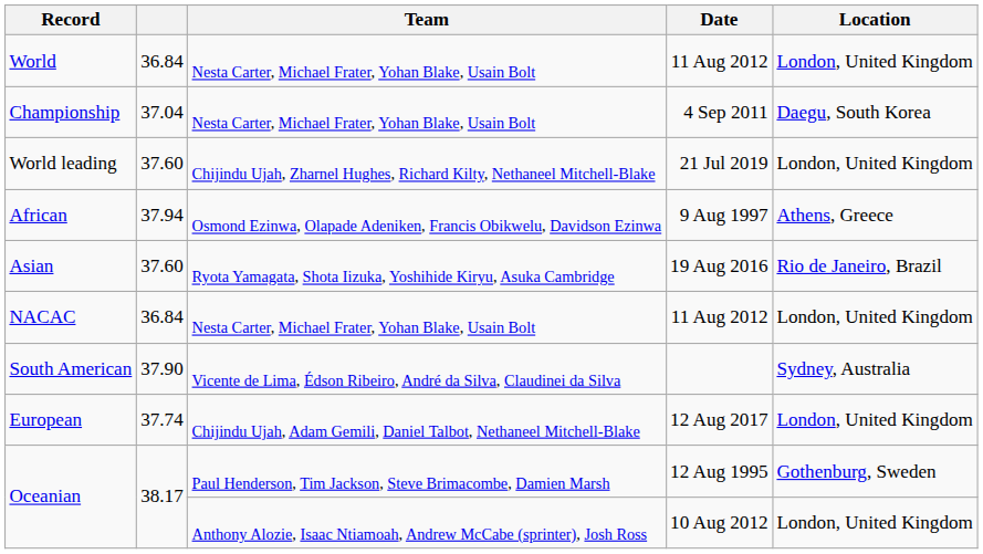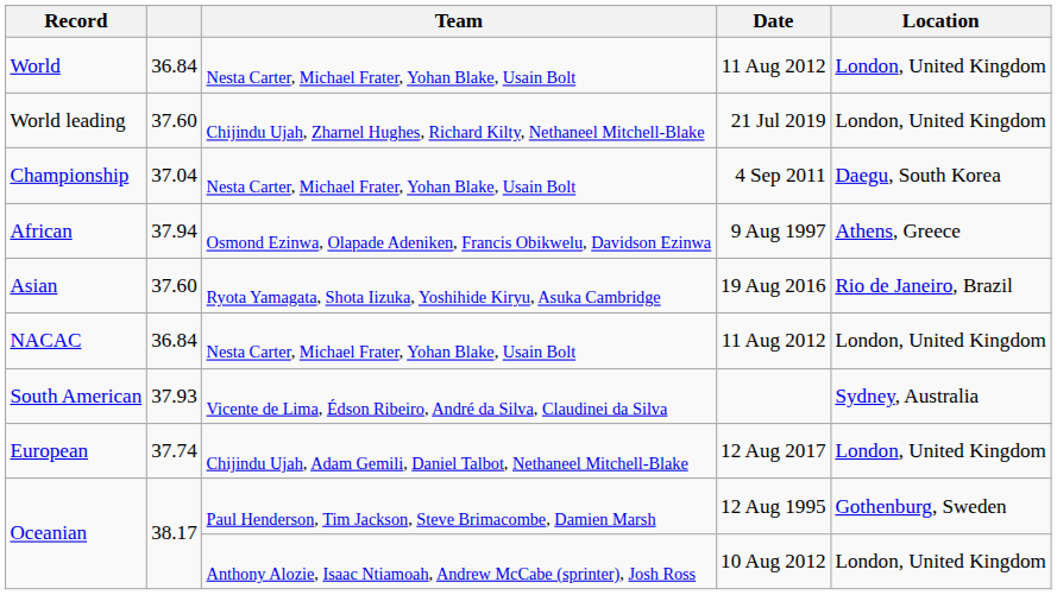 <table class="wikitable">
 <tr>
 <th>Record</th>
 <th></th>
 <th>Team</th>
 <th>Date</th>
 <th>Location</th>
 </tr>
 <tr>
 <td><a href='#'>World</a></td>
 <td>36.84</td>
 <td><br><small><a href='#'>Nesta Carter</a>, <a href='#'>Michael Frater</a>, <a href='#'>Yohan Blake</a>, <a href='#'>Usain Bolt</a></small></td>
 <td align=right>11 Aug 2012</td>
 <td><a href='#'>London</a>, United Kingdom</td>
 </tr>
 <tr>
+<td>World leading</td>
+<td>37.60</td>
+<td><br><small><a href='#'>Chijindu Ujah</a>, <a href='#'>Zharnel Hughes</a>, <a href='#'>Richard Kilty</a>, <a href='#'>Nethaneel Mitchell-Blake</a></small></td>
+<td align=right>21 Jul 2019</td>
+<td>London, United Kingdom</td>
+</tr>
+<tr>
 <td><a href='#'>Championship</a></td>
 <td>37.04</td>
 <td><br><small><a href='#'>Nesta Carter</a>, <a href='#'>Michael Frater</a>, <a href='#'>Yohan Blake</a>, <a href='#'>Usain Bolt</a></small></td>
 <td align=right>4 Sep 2011</td>
 <td><a href='#'>Daegu</a>, South Korea</td>
-</tr>
-<tr>
-<td>World leading</td>
-<td>37.60</td>
-<td><br><small><a href='#'>Chijindu Ujah</a>, <a href='#'>Zharnel Hughes</a>, <a href='#'>Richard Kilty</a>, <a href='#'>Nethaneel Mitchell-Blake</a></small></td>
-<td align=right>21 Jul 2019</td>
-<td>London, United Kingdom</td>
 </tr>
 <tr>
 <td><a href='#'>African</a></td>
 <td>37.94</td>
 <td><br><small><a href='#'>Osmond Ezinwa</a>, <a href='#'>Olapade Adeniken</a>, <a href='#'>Francis Obikwelu</a>, <a href='#'>Davidson Ezinwa</a></small></td>
 <td align=right>9 Aug 1997</td>
 <td><a href='#'>Athens</a>, Greece</td>
 </tr>
 <tr>
 <td><a href='#'>Asian</a></td>
 <td>37.60</td>
 <td><br><small><a href='#'>Ryota Yamagata</a>, <a href='#'>Shota Iizuka</a>, <a href='#'>Yoshihide Kiryu</a>, <a href='#'>Asuka Cambridge</a></small></td>
 <td align=right>19 Aug 2016</td>
 <td><a href='#'>Rio de Janeiro</a>, Brazil</td>
 </tr>
 <tr>
 <td><a href='#'>NACAC</a></td>
 <td>36.84</td>
 <td><br><small><a href='#'>Nesta Carter</a>, <a href='#'>Michael Frater</a>, <a href='#'>Yohan Blake</a>, <a href='#'>Usain Bolt</a></small></td>
 <td align=right>11 Aug 2012</td>
 <td>London, United Kingdom</td>
 </tr>
 <tr>
 <td><a href='#'>South American</a></td>
-<td>37.90</td>
+<td>37.93</td>
 <td><br><small><a href='#'>Vicente de Lima</a>, <a href='#'>Édson Ribeiro</a>, <a href='#'>André da Silva</a>, <a href='#'>Claudinei da Silva</a></small></td>
 <td align=right></td>
 <td><a href='#'>Sydney</a>, Australia</td>
 </tr>
 <tr>
 <td><a href='#'>European</a></td>
 <td>37.74</td>
 <td><br><small><a href='#'>Chijindu Ujah</a>, <a href='#'>Adam Gemili</a>, <a href='#'>Daniel Talbot</a>, <a href='#'>Nethaneel Mitchell-Blake</a></small></td>
 <td align=right>12 Aug 2017</td>
 <td><a href='#'>London</a>, United Kingdom</td>
 </tr>
 <tr>
 <td rowspan=2><a href='#'>Oceanian</a></td>
 <td rowspan=2>38.17</td>
 <td><br><small><a href='#'>Paul Henderson</a>, <a href='#'>Tim Jackson</a>, <a href='#'>Steve Brimacombe</a>, <a href='#'>Damien Marsh</a></small></td>
 <td align=right>12 Aug 1995</td>
 <td><a href='#'>Gothenburg</a>, Sweden</td>
 </tr>
 <tr>
 <td><br><small><a href='#'>Anthony Alozie</a>, <a href='#'>Isaac Ntiamoah</a>, <a href='#'>Andrew McCabe (sprinter)</a>, <a href='#'>Josh Ross</a></small></td>
 <td align=right>10 Aug 2012</td>
 <td>London, United Kingdom</td>
 </tr>
 </table>
